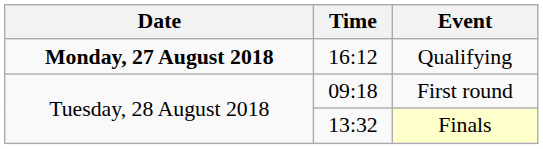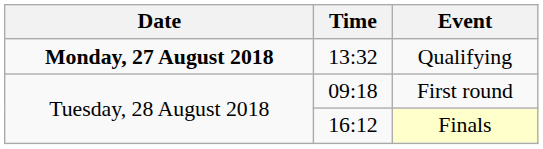 <table class = "wikitable" style="text-align:center;">
 <tr>
 <th width=220>Date</th>
 <th width=50>Time</th>
 <th width=100>Event</th>
 </tr>
 <tr>
 <td><strong>Monday, 27 August 2018</strong></td>
-<td>16:12</td>
+<td>13:32</td>
 <td>Qualifying</td>
 </tr>
 <tr>
 <td rowspan=2>Tuesday, 28 August 2018</td>
 <td>09:18</td>
 <td>First round</td>
 </tr>
 <tr>
-<td>13:32</td>
+<td>16:12</td>
 <td bgcolor=ffffcc>Finals</td>
 </tr>
 </table>
